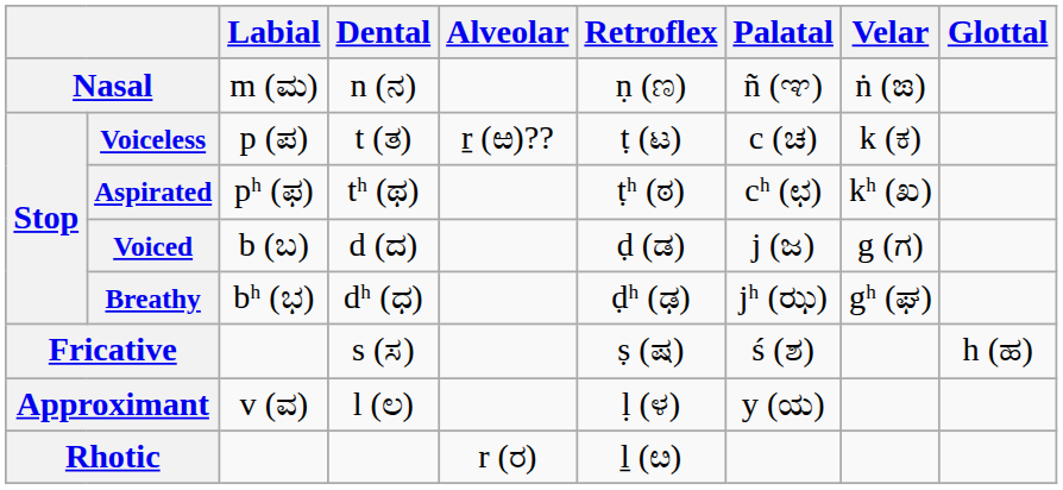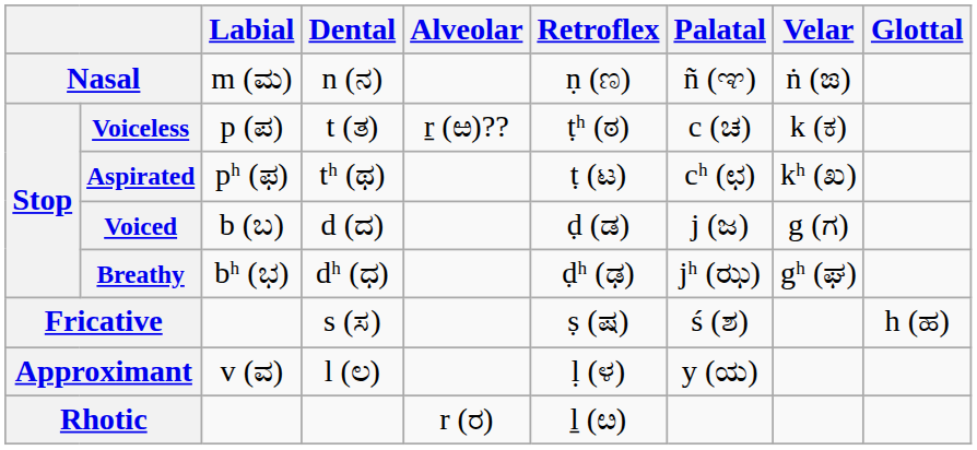 <table class="wikitable" style=text-align:center>
 <tr>
 <th colspan="2"></th>
 <th><a href='#'>Labial</a></th>
 <th><a href='#'>Dental</a></th>
 <th><a href='#'>Alveolar</a></th>
 <th><a href='#'>Retroflex</a></th>
 <th><a href='#'>Palatal</a></th>
 <th><a href='#'>Velar</a></th>
 <th><a href='#'>Glottal</a></th>
 </tr>
 <tr>
 <th colspan="2"><a href='#'>Nasal</a></th>
 <td>m (ಮ)</td>
 <td>n (ನ)</td>
 <td></td>
 <td>ṇ (ಣ)</td>
 <td>ñ (ಞ)</td>
 <td>ṅ (ಙ)</td>
 <td></td>
 </tr>
 <tr>
 <th rowspan="4"><a href='#'>Stop</a></th>
 <th><small><a href='#'>Voiceless</a></small></th>
 <td>p (ಪ)</td>
 <td>t (ತ)</td>
 <td>ṟ (ಱ)??</td>
-<td>ṭ (ಟ)</td>
+<td>ṭʰ (ಠ)</td>
 <td>c (ಚ)</td>
 <td>k (ಕ)</td>
 <td></td>
 </tr>
 <tr>
 <th><a href='#'><small>Aspirated</small></a></th>
 <td>pʰ (ಫ)</td>
 <td>tʰ (ಥ)</td>
 <td></td>
-<td>ṭʰ (ಠ)</td>
+<td>ṭ (ಟ)</td>
 <td>cʰ (ಛ)</td>
 <td>kʰ (ಖ)</td>
 <td></td>
 </tr>
 <tr>
 <th><a href='#'><small>Voiced</small></a></th>
 <td>b (ಬ)</td>
 <td>d (ದ)</td>
 <td></td>
 <td>ḍ (ಡ)</td>
 <td>j (ಜ)</td>
 <td>g (ಗ)</td>
 <td></td>
 </tr>
 <tr>
 <th><small><a href='#'>Breathy</a></small></th>
 <td>bʰ (ಭ)</td>
 <td>dʰ (ಧ)</td>
 <td></td>
 <td>ḍʰ (ಢ)</td>
 <td>jʰ (ಝ)</td>
 <td>gʰ (ಘ)</td>
 <td></td>
 </tr>
 <tr>
 <th colspan="2"><a href='#'>Fricative</a></th>
 <td></td>
 <td>s (ಸ)</td>
 <td></td>
 <td>ṣ (ಷ)</td>
 <td>ś (ಶ)</td>
 <td></td>
 <td>h (ಹ)</td>
 </tr>
 <tr>
 <th colspan="2"><a href='#'>Approximant</a></th>
 <td>v (ವ)</td>
 <td>l (ಲ)</td>
 <td></td>
 <td>ḷ (ಳ)</td>
 <td>y (ಯ)</td>
 <td></td>
 <td></td>
 </tr>
 <tr>
 <th colspan="2"><a href='#'>Rhotic</a></th>
 <td></td>
 <td></td>
 <td>r (ರ)</td>
 <td>ḻ (ೞ)</td>
 <td></td>
 <td></td>
 <td></td>
 </tr>
 </table>
